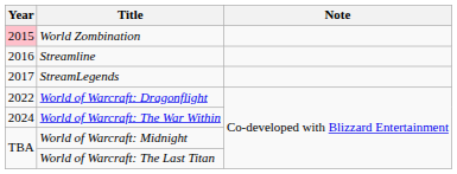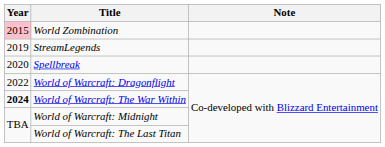 <table class="wikitable">
 <tr>
 <th>Year</th>
 <th>Title</th>
 <th>Note</th>
 </tr>
 <tr>
 <td style="background: pink;">2015</td>
 <td><em>World Zombination</em></td>
 <td></td>
 </tr>
 <tr>
-<td>2016</td>
-<td><em>Streamline</em></td>
+<td>2019</td>
+<td><em>StreamLegends</em></td>
 <td></td>
 </tr>
 <tr>
-<td>2017</td>
-<td><em>StreamLegends</em></td>
+<td>2020</td>
+<td><em><a href='#'>Spellbreak</a></em></td>
 <td></td>
 </tr>
 <tr>
 <td>2022</td>
 <td><em><a href='#'>World of Warcraft: Dragonflight</a></em></td>
 <td rowspan="4">Co-developed with <a href='#'>Blizzard Entertainment</a></td>
 </tr>
 <tr>
-<td>2024</td>
+<td><strong>2024</strong></td>
 <td><em><a href='#'>World of Warcraft: The War Within</a></em></td>
 </tr>
 <tr>
 <td rowspan="2">TBA</td>
 <td><em>World of Warcraft: Midnight</em></td>
 </tr>
 <tr>
 <td><em>World of Warcraft: The Last Titan</em></td>
 </tr>
 </table>
